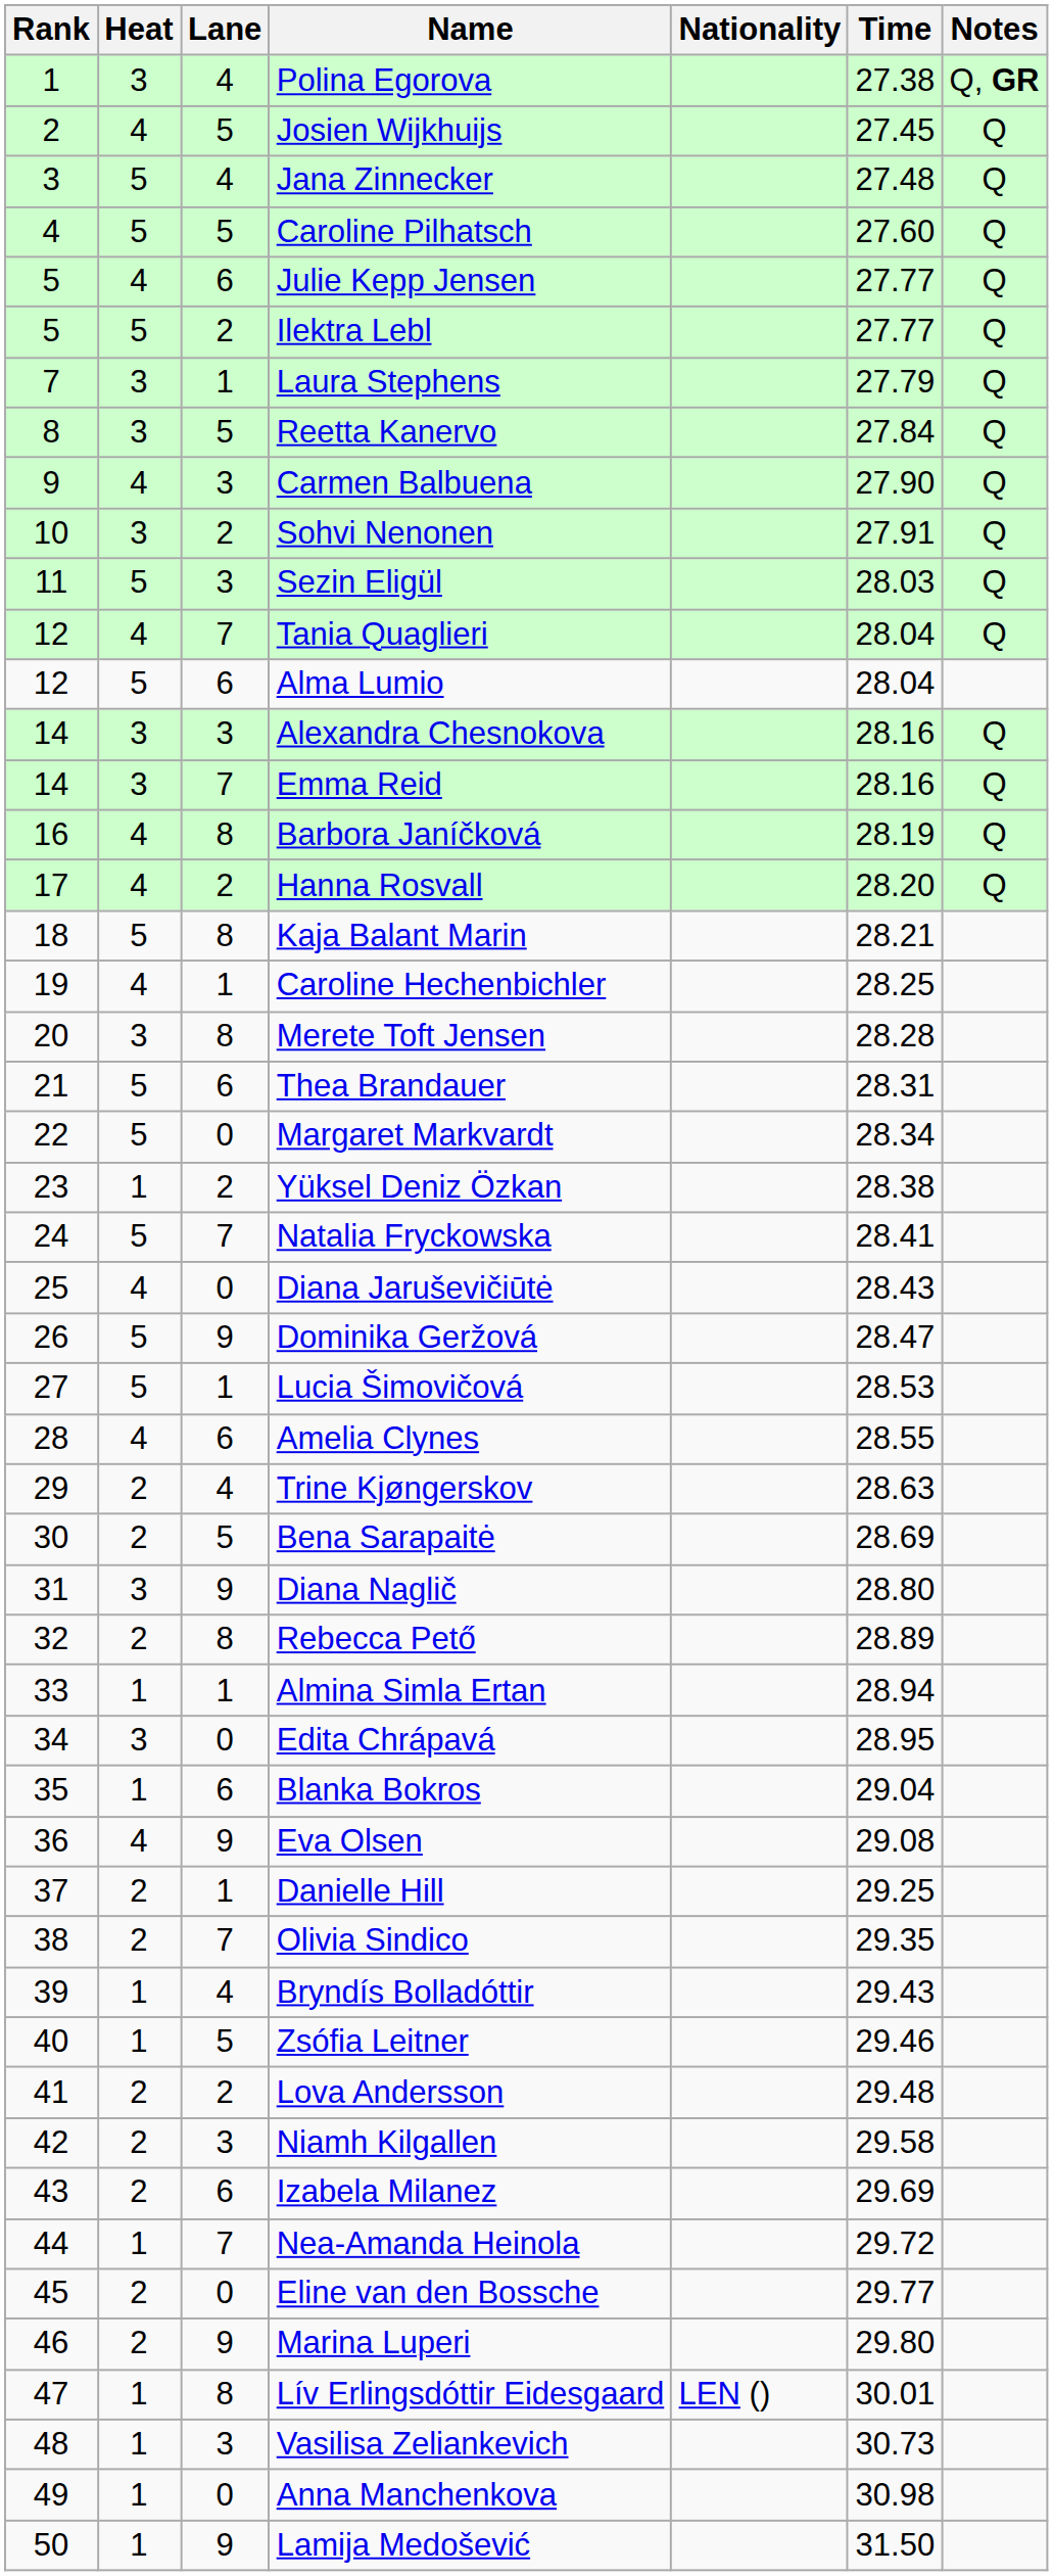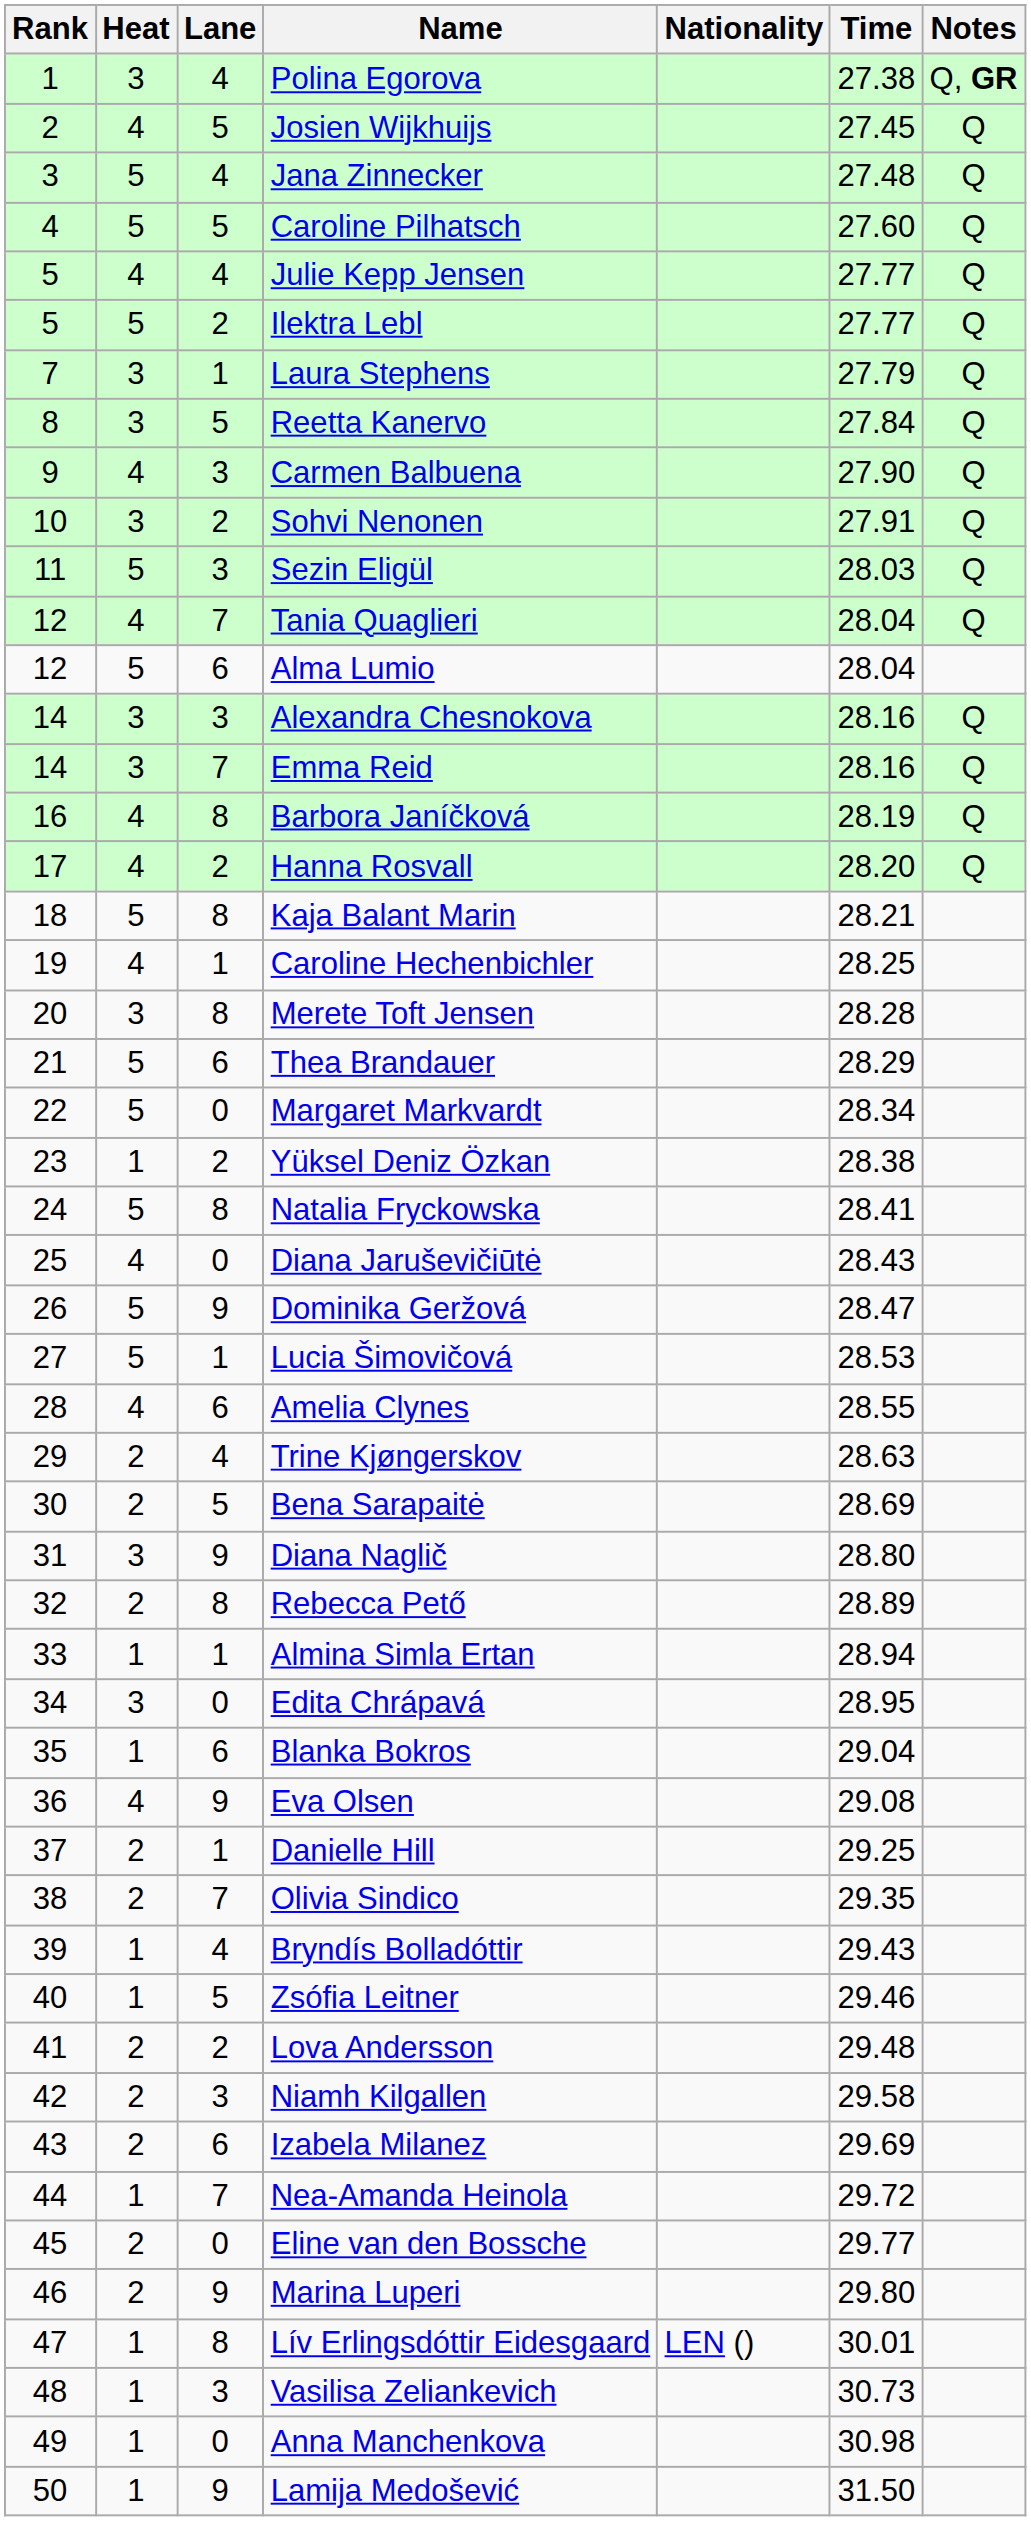 <table class="wikitable sortable" style="text-align:center">
 <tr>
 <th>Rank</th>
 <th>Heat</th>
 <th>Lane</th>
 <th>Name</th>
 <th>Nationality</th>
 <th>Time</th>
 <th>Notes</th>
 </tr>
 <tr bgcolor=ccffcc>
 <td>1</td>
 <td>3</td>
 <td>4</td>
 <td align=left><a href='#'>Polina Egorova</a></td>
 <td align=left></td>
 <td>27.38</td>
 <td>Q, <strong>GR</strong></td>
 </tr>
 <tr bgcolor=ccffcc>
 <td>2</td>
 <td>4</td>
 <td>5</td>
 <td align=left><a href='#'>Josien Wijkhuijs</a></td>
 <td align=left></td>
 <td>27.45</td>
 <td>Q</td>
 </tr>
 <tr bgcolor=ccffcc>
 <td>3</td>
 <td>5</td>
 <td>4</td>
 <td align=left><a href='#'>Jana Zinnecker</a></td>
 <td align=left></td>
 <td>27.48</td>
 <td>Q</td>
 </tr>
 <tr bgcolor=ccffcc>
 <td>4</td>
 <td>5</td>
 <td>5</td>
 <td align=left><a href='#'>Caroline Pilhatsch</a></td>
 <td align=left></td>
 <td>27.60</td>
 <td>Q</td>
 </tr>
 <tr bgcolor=ccffcc>
 <td>5</td>
 <td>4</td>
-<td>6</td>
+<td>4</td>
 <td align=left><a href='#'>Julie Kepp Jensen</a></td>
 <td align=left></td>
 <td>27.77</td>
 <td>Q</td>
 </tr>
 <tr bgcolor=ccffcc>
 <td>5</td>
 <td>5</td>
 <td>2</td>
 <td align=left><a href='#'>Ilektra Lebl</a></td>
 <td align=left></td>
 <td>27.77</td>
 <td>Q</td>
 </tr>
 <tr bgcolor=ccffcc>
 <td>7</td>
 <td>3</td>
 <td>1</td>
 <td align=left><a href='#'>Laura Stephens</a></td>
 <td align=left></td>
 <td>27.79</td>
 <td>Q</td>
 </tr>
 <tr bgcolor=ccffcc>
 <td>8</td>
 <td>3</td>
 <td>5</td>
 <td align=left><a href='#'>Reetta Kanervo</a></td>
 <td align=left></td>
 <td>27.84</td>
 <td>Q</td>
 </tr>
 <tr bgcolor=ccffcc>
 <td>9</td>
 <td>4</td>
 <td>3</td>
 <td align=left><a href='#'>Carmen Balbuena</a></td>
 <td align=left></td>
 <td>27.90</td>
 <td>Q</td>
 </tr>
 <tr bgcolor=ccffcc>
 <td>10</td>
 <td>3</td>
 <td>2</td>
 <td align=left><a href='#'>Sohvi Nenonen</a></td>
 <td align=left></td>
 <td>27.91</td>
 <td>Q</td>
 </tr>
 <tr bgcolor=ccffcc>
 <td>11</td>
 <td>5</td>
 <td>3</td>
 <td align=left><a href='#'>Sezin Eligül</a></td>
 <td align=left></td>
 <td>28.03</td>
 <td>Q</td>
 </tr>
 <tr bgcolor=ccffcc>
 <td>12</td>
 <td>4</td>
 <td>7</td>
 <td align=left><a href='#'>Tania Quaglieri</a></td>
 <td align=left></td>
 <td>28.04</td>
 <td>Q</td>
 </tr>
 <tr>
 <td>12</td>
 <td>5</td>
 <td>6</td>
 <td align=left><a href='#'>Alma Lumio</a></td>
 <td align=left></td>
 <td>28.04</td>
 <td></td>
 </tr>
 <tr bgcolor=ccffcc>
 <td>14</td>
 <td>3</td>
 <td>3</td>
 <td align=left><a href='#'>Alexandra Chesnokova</a></td>
 <td align=left></td>
 <td>28.16</td>
 <td>Q</td>
 </tr>
 <tr bgcolor=ccffcc>
 <td>14</td>
 <td>3</td>
 <td>7</td>
 <td align=left><a href='#'>Emma Reid</a></td>
 <td align=left></td>
 <td>28.16</td>
 <td>Q</td>
 </tr>
 <tr bgcolor=ccffcc>
 <td>16</td>
 <td>4</td>
 <td>8</td>
 <td align=left><a href='#'>Barbora Janíčková</a></td>
 <td align=left></td>
 <td>28.19</td>
 <td>Q</td>
 </tr>
 <tr bgcolor=ccffcc>
 <td>17</td>
 <td>4</td>
 <td>2</td>
 <td align=left><a href='#'>Hanna Rosvall</a></td>
 <td align=left></td>
 <td>28.20</td>
 <td>Q</td>
 </tr>
 <tr>
 <td>18</td>
 <td>5</td>
 <td>8</td>
 <td align=left><a href='#'>Kaja Balant Marin</a></td>
 <td align=left></td>
 <td>28.21</td>
 <td></td>
 </tr>
 <tr>
 <td>19</td>
 <td>4</td>
 <td>1</td>
 <td align=left><a href='#'>Caroline Hechenbichler</a></td>
 <td align=left></td>
 <td>28.25</td>
 <td></td>
 </tr>
 <tr>
 <td>20</td>
 <td>3</td>
 <td>8</td>
 <td align=left><a href='#'>Merete Toft Jensen</a></td>
 <td align=left></td>
 <td>28.28</td>
 <td></td>
 </tr>
 <tr>
 <td>21</td>
 <td>5</td>
 <td>6</td>
 <td align=left><a href='#'>Thea Brandauer</a></td>
 <td align=left></td>
-<td>28.31</td>
+<td>28.29</td>
 <td></td>
 </tr>
 <tr>
 <td>22</td>
 <td>5</td>
 <td>0</td>
 <td align=left><a href='#'>Margaret Markvardt</a></td>
 <td align=left></td>
 <td>28.34</td>
 <td></td>
 </tr>
 <tr>
 <td>23</td>
 <td>1</td>
 <td>2</td>
 <td align=left><a href='#'>Yüksel Deniz Özkan</a></td>
 <td align=left></td>
 <td>28.38</td>
 <td></td>
 </tr>
 <tr>
 <td>24</td>
 <td>5</td>
-<td>7</td>
+<td>8</td>
 <td align=left><a href='#'>Natalia Fryckowska</a></td>
 <td align=left></td>
 <td>28.41</td>
 <td></td>
 </tr>
 <tr>
 <td>25</td>
 <td>4</td>
 <td>0</td>
 <td align=left><a href='#'>Diana Jaruševičiūtė</a></td>
 <td align=left></td>
 <td>28.43</td>
 <td></td>
 </tr>
 <tr>
 <td>26</td>
 <td>5</td>
 <td>9</td>
 <td align=left><a href='#'>Dominika Geržová</a></td>
 <td align=left></td>
 <td>28.47</td>
 <td></td>
 </tr>
 <tr>
 <td>27</td>
 <td>5</td>
 <td>1</td>
 <td align=left><a href='#'>Lucia Šimovičová</a></td>
 <td align=left></td>
 <td>28.53</td>
 <td></td>
 </tr>
 <tr>
 <td>28</td>
 <td>4</td>
 <td>6</td>
 <td align=left><a href='#'>Amelia Clynes</a></td>
 <td align=left></td>
 <td>28.55</td>
 <td></td>
 </tr>
 <tr>
 <td>29</td>
 <td>2</td>
 <td>4</td>
 <td align=left><a href='#'>Trine Kjøngerskov</a></td>
 <td align=left></td>
 <td>28.63</td>
 <td></td>
 </tr>
 <tr>
 <td>30</td>
 <td>2</td>
 <td>5</td>
 <td align=left><a href='#'>Bena Sarapaitė</a></td>
 <td align=left></td>
 <td>28.69</td>
 <td></td>
 </tr>
 <tr>
 <td>31</td>
 <td>3</td>
 <td>9</td>
 <td align=left><a href='#'>Diana Naglič</a></td>
 <td align=left></td>
 <td>28.80</td>
 <td></td>
 </tr>
 <tr>
 <td>32</td>
 <td>2</td>
 <td>8</td>
 <td align=left><a href='#'>Rebecca Pető</a></td>
 <td align=left></td>
 <td>28.89</td>
 <td></td>
 </tr>
 <tr>
 <td>33</td>
 <td>1</td>
 <td>1</td>
 <td align=left><a href='#'>Almina Simla Ertan</a></td>
 <td align=left></td>
 <td>28.94</td>
 <td></td>
 </tr>
 <tr>
 <td>34</td>
 <td>3</td>
 <td>0</td>
 <td align=left><a href='#'>Edita Chrápavá</a></td>
 <td align=left></td>
 <td>28.95</td>
 <td></td>
 </tr>
 <tr>
 <td>35</td>
 <td>1</td>
 <td>6</td>
 <td align=left><a href='#'>Blanka Bokros</a></td>
 <td align=left></td>
 <td>29.04</td>
 <td></td>
 </tr>
 <tr>
 <td>36</td>
 <td>4</td>
 <td>9</td>
 <td align=left><a href='#'>Eva Olsen</a></td>
 <td align=left></td>
 <td>29.08</td>
 <td></td>
 </tr>
 <tr>
 <td>37</td>
 <td>2</td>
 <td>1</td>
 <td align=left><a href='#'>Danielle Hill</a></td>
 <td align=left></td>
 <td>29.25</td>
 <td></td>
 </tr>
 <tr>
 <td>38</td>
 <td>2</td>
 <td>7</td>
 <td align=left><a href='#'>Olivia Sindico</a></td>
 <td align=left></td>
 <td>29.35</td>
 <td></td>
 </tr>
 <tr>
 <td>39</td>
 <td>1</td>
 <td>4</td>
 <td align=left><a href='#'>Bryndís Bolladóttir</a></td>
 <td align=left></td>
 <td>29.43</td>
 <td></td>
 </tr>
 <tr>
 <td>40</td>
 <td>1</td>
 <td>5</td>
 <td align=left><a href='#'>Zsófia Leitner</a></td>
 <td align=left></td>
 <td>29.46</td>
 <td></td>
 </tr>
 <tr>
 <td>41</td>
 <td>2</td>
 <td>2</td>
 <td align=left><a href='#'>Lova Andersson</a></td>
 <td align=left></td>
 <td>29.48</td>
 <td></td>
 </tr>
 <tr>
 <td>42</td>
 <td>2</td>
 <td>3</td>
 <td align=left><a href='#'>Niamh Kilgallen</a></td>
 <td align=left></td>
 <td>29.58</td>
 <td></td>
 </tr>
 <tr>
 <td>43</td>
 <td>2</td>
 <td>6</td>
 <td align=left><a href='#'>Izabela Milanez</a></td>
 <td align=left></td>
 <td>29.69</td>
 <td></td>
 </tr>
 <tr>
 <td>44</td>
 <td>1</td>
 <td>7</td>
 <td align=left><a href='#'>Nea-Amanda Heinola</a></td>
 <td align=left></td>
 <td>29.72</td>
 <td></td>
 </tr>
 <tr>
 <td>45</td>
 <td>2</td>
 <td>0</td>
 <td align=left><a href='#'>Eline van den Bossche</a></td>
 <td align=left></td>
 <td>29.77</td>
 <td></td>
 </tr>
 <tr>
 <td>46</td>
 <td>2</td>
 <td>9</td>
 <td align=left><a href='#'>Marina Luperi</a></td>
 <td align=left></td>
 <td>29.80</td>
 <td></td>
 </tr>
 <tr>
 <td>47</td>
 <td>1</td>
 <td>8</td>
 <td align=left><a href='#'>Lív Erlingsdóttir Eidesgaard</a></td>
 <td align=left><a href='#'>LEN</a> ()</td>
 <td>30.01</td>
 <td></td>
 </tr>
 <tr>
 <td>48</td>
 <td>1</td>
 <td>3</td>
 <td align=left><a href='#'>Vasilisa Zeliankevich</a></td>
 <td align=left></td>
 <td>30.73</td>
 <td></td>
 </tr>
 <tr>
 <td>49</td>
 <td>1</td>
 <td>0</td>
 <td align=left><a href='#'>Anna Manchenkova</a></td>
 <td align=left></td>
 <td>30.98</td>
 <td></td>
 </tr>
 <tr>
 <td>50</td>
 <td>1</td>
 <td>9</td>
 <td align=left><a href='#'>Lamija Medošević</a></td>
 <td align=left></td>
 <td>31.50</td>
 <td></td>
 </tr>
 </table>
